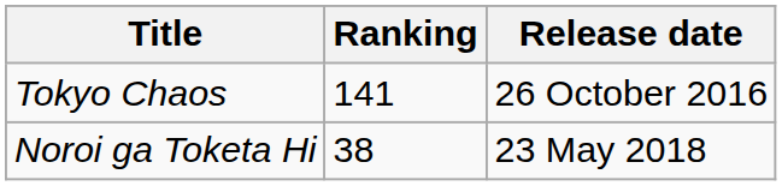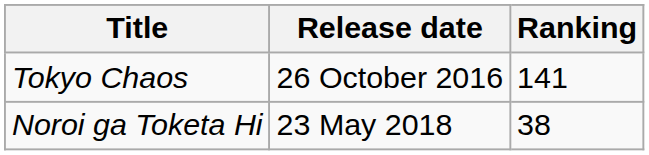 <table class="wikitable">
 <tr>
 <th>Title</th>
+<th>Release date</th>
 <th>Ranking</th>
-<th>Release date</th>
 </tr>
 <tr>
 <td><em>Tokyo Chaos</em></td>
+<td>26 October 2016</td>
 <td>141</td>
-<td>26 October 2016</td>
 </tr>
 <tr>
 <td><em>Noroi ga Toketa Hi</em></td>
+<td>23 May 2018</td>
 <td>38</td>
-<td>23 May 2018</td>
 </tr>
 </table>
